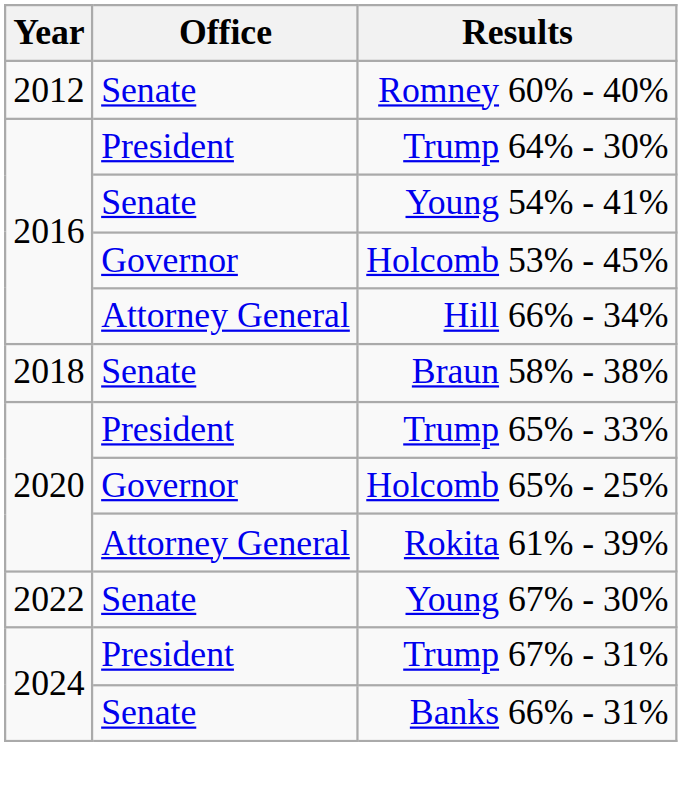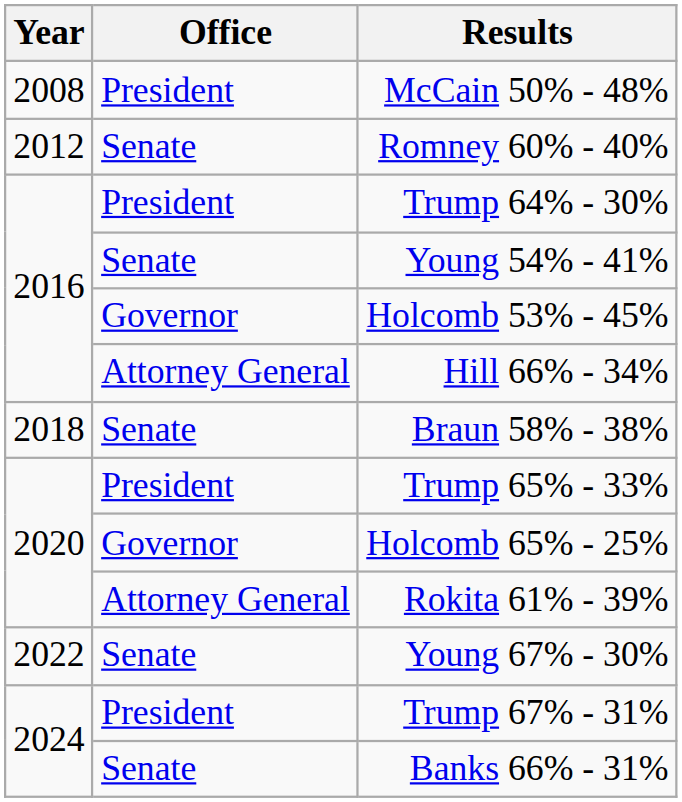 <table class=wikitable>
 <tr>
 <th>Year</th>
 <th>Office</th>
 <th>Results</th>
+</tr>
+<tr>
+<td>2008</td>
+<td><a href='#'>President</a></td>
+<td align="right" ><a href='#'>McCain</a> 50% - 48%</td>
 </tr>
 <tr>
 <td>2012</td>
 <td><a href='#'>Senate</a></td>
 <td align="right" ><a href='#'>Romney</a> 60% - 40%</td>
 </tr>
 <tr>
 <td rowspan=4>2016</td>
 <td><a href='#'>President</a></td>
 <td align="right" ><a href='#'>Trump</a> 64% - 30%</td>
 </tr>
 <tr>
 <td><a href='#'>Senate</a></td>
 <td align="right" ><a href='#'>Young</a> 54% - 41%</td>
 </tr>
 <tr>
 <td><a href='#'>Governor</a></td>
 <td align="right" ><a href='#'>Holcomb</a> 53% - 45%</td>
 </tr>
 <tr>
 <td><a href='#'>Attorney General</a></td>
 <td align="right" ><a href='#'>Hill</a> 66% - 34%</td>
 </tr>
 <tr>
 <td>2018</td>
 <td><a href='#'>Senate</a></td>
 <td align="right" ><a href='#'>Braun</a> 58% - 38%</td>
 </tr>
 <tr>
 <td rowspan=3>2020</td>
 <td><a href='#'>President</a></td>
 <td align="right" ><a href='#'>Trump</a> 65% - 33%</td>
 </tr>
 <tr>
 <td><a href='#'>Governor</a></td>
 <td align="right" ><a href='#'>Holcomb</a> 65% - 25%</td>
 </tr>
 <tr>
 <td><a href='#'>Attorney General</a></td>
 <td align="right" ><a href='#'>Rokita</a> 61% - 39%</td>
 </tr>
 <tr>
 <td>2022</td>
 <td><a href='#'>Senate</a></td>
 <td align="right" ><a href='#'>Young</a> 67% - 30%</td>
 </tr>
 <tr>
 <td rowspan=2>2024</td>
 <td><a href='#'>President</a></td>
 <td align="right" ><a href='#'>Trump</a> 67% - 31%</td>
 </tr>
 <tr>
 <td><a href='#'>Senate</a></td>
 <td align="right" ><a href='#'>Banks</a> 66% - 31%</td>
 </tr>
 </table>
